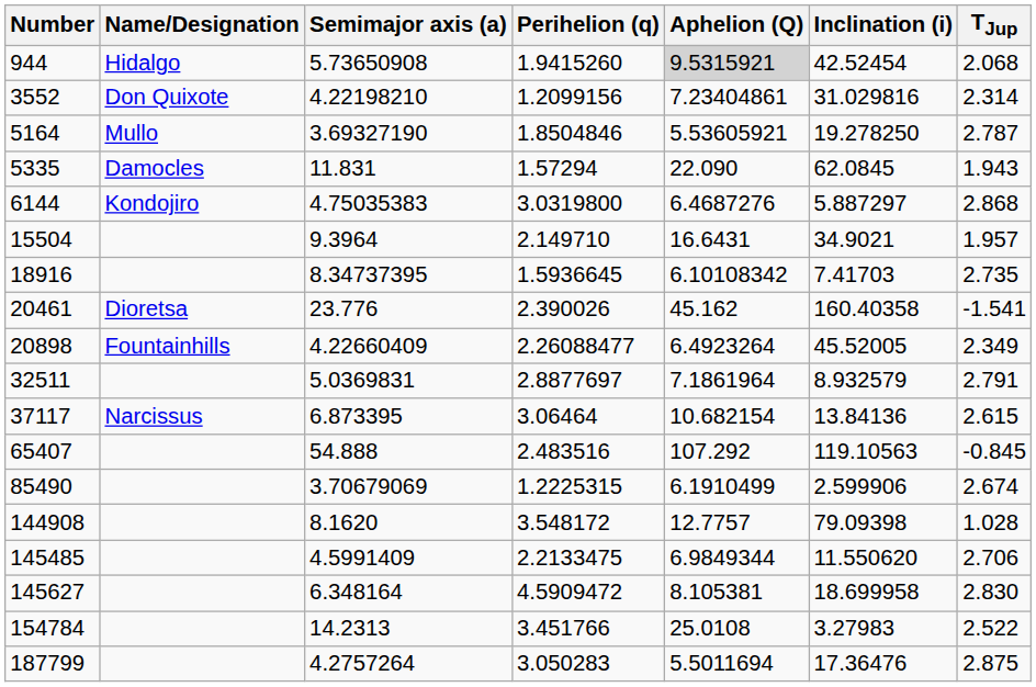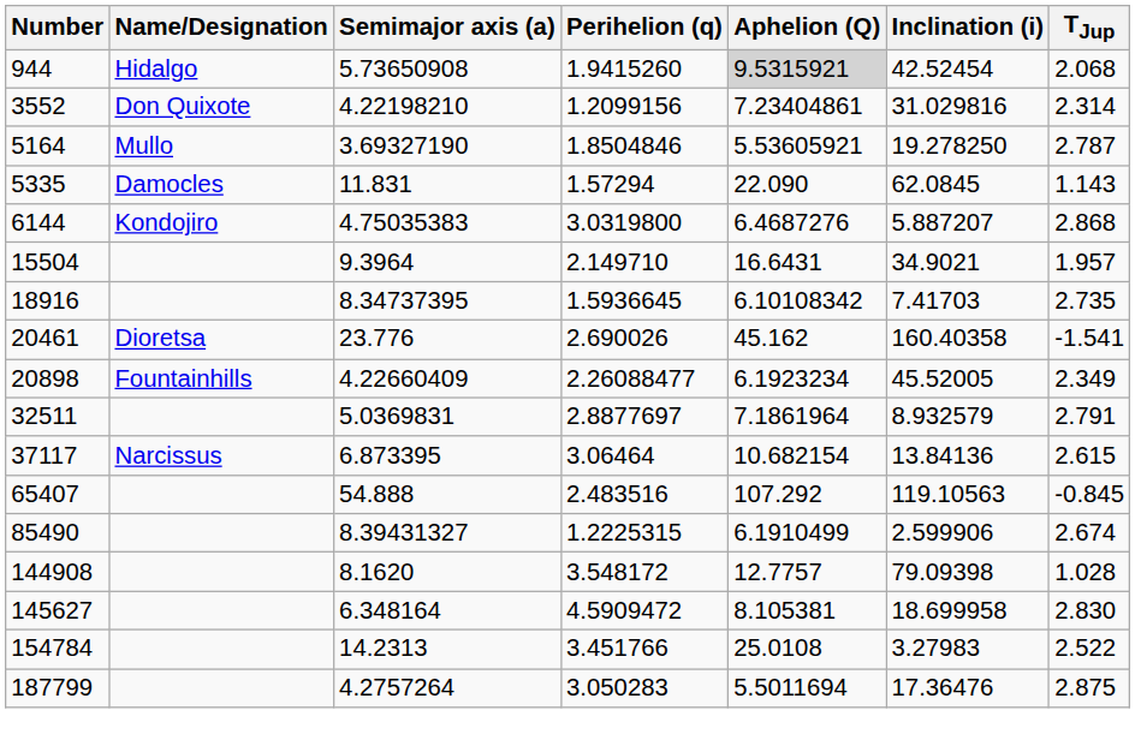 <table class="wikitable sortable">
 <tr>
 <th>Number</th>
 <th>Name/Designation</th>
 <th>Semimajor axis (a)</th>
 <th>Perihelion (q)</th>
 <th>Aphelion (Q)</th>
 <th>Inclination (i)</th>
 <th>T<sub>Jup</sub></th>
 </tr>
 <tr>
 <td>944</td>
 <td><a href='#'>Hidalgo</a></td>
 <td>5.73650908</td>
 <td>1.9415260</td>
 <td style="background: lightgrey;">9.5315921</td>
 <td>42.52454</td>
 <td>2.068</td>
 </tr>
 <tr>
 <td>3552</td>
 <td><a href='#'>Don Quixote</a></td>
 <td>4.22198210</td>
 <td>1.2099156</td>
 <td>7.23404861</td>
 <td>31.029816</td>
 <td>2.314</td>
 </tr>
 <tr>
 <td>5164</td>
 <td><a href='#'>Mullo</a></td>
 <td>3.69327190</td>
 <td>1.8504846</td>
 <td>5.53605921</td>
 <td>19.278250</td>
 <td>2.787</td>
 </tr>
 <tr>
 <td>5335</td>
 <td><a href='#'>Damocles</a></td>
 <td>11.831</td>
 <td>1.57294</td>
 <td>22.090</td>
 <td>62.0845</td>
-<td>1.943</td>
+<td>1.143</td>
 </tr>
 <tr>
 <td>6144</td>
 <td><a href='#'>Kondojiro</a></td>
 <td>4.75035383</td>
 <td>3.0319800</td>
 <td>6.4687276</td>
-<td>5.887297</td>
+<td>5.887207</td>
 <td>2.868</td>
 </tr>
 <tr>
 <td>15504</td>
 <td></td>
 <td>9.3964</td>
 <td>2.149710</td>
 <td>16.6431</td>
 <td>34.9021</td>
 <td>1.957</td>
 </tr>
 <tr>
 <td>18916</td>
 <td></td>
 <td>8.34737395</td>
 <td>1.5936645</td>
 <td>6.10108342</td>
 <td>7.41703</td>
 <td>2.735</td>
 </tr>
 <tr>
 <td>20461</td>
 <td><a href='#'>Dioretsa</a></td>
 <td>23.776</td>
-<td>2.390026</td>
+<td>2.690026</td>
 <td>45.162</td>
 <td>160.40358</td>
 <td>-1.541</td>
 </tr>
 <tr>
 <td>20898</td>
 <td><a href='#'>Fountainhills</a></td>
 <td>4.22660409</td>
 <td>2.26088477</td>
-<td>6.4923264</td>
+<td>6.1923234</td>
 <td>45.52005</td>
 <td>2.349</td>
 </tr>
 <tr>
 <td>32511</td>
 <td></td>
 <td>5.0369831</td>
 <td>2.8877697</td>
 <td>7.1861964</td>
 <td>8.932579</td>
 <td>2.791</td>
 </tr>
 <tr>
 <td>37117</td>
 <td><a href='#'>Narcissus</a></td>
 <td>6.873395</td>
 <td>3.06464</td>
 <td>10.682154</td>
 <td>13.84136</td>
 <td>2.615</td>
 </tr>
 <tr>
 <td>65407</td>
 <td></td>
 <td>54.888</td>
 <td>2.483516</td>
 <td>107.292</td>
 <td>119.10563</td>
 <td>-0.845</td>
 </tr>
 <tr>
 <td>85490</td>
 <td></td>
-<td>3.70679069</td>
+<td>8.39431327</td>
 <td>1.2225315</td>
 <td>6.1910499</td>
 <td>2.599906</td>
 <td>2.674</td>
 </tr>
 <tr>
 <td>144908</td>
 <td></td>
 <td>8.1620</td>
 <td>3.548172</td>
 <td>12.7757</td>
 <td>79.09398</td>
 <td>1.028</td>
-</tr>
-<tr>
-<td>145485</td>
-<td></td>
-<td>4.5991409</td>
-<td>2.2133475</td>
-<td>6.9849344</td>
-<td>11.550620</td>
-<td>2.706</td>
 </tr>
 <tr>
 <td>145627</td>
 <td></td>
 <td>6.348164</td>
 <td>4.5909472</td>
 <td>8.105381</td>
 <td>18.699958</td>
 <td>2.830</td>
 </tr>
 <tr>
 <td>154784</td>
 <td></td>
 <td>14.2313</td>
 <td>3.451766</td>
 <td>25.0108</td>
 <td>3.27983</td>
 <td>2.522</td>
 </tr>
 <tr>
 <td>187799</td>
 <td></td>
 <td>4.2757264</td>
 <td>3.050283</td>
 <td>5.5011694</td>
 <td>17.36476</td>
 <td>2.875</td>
 </tr>
 </table>
